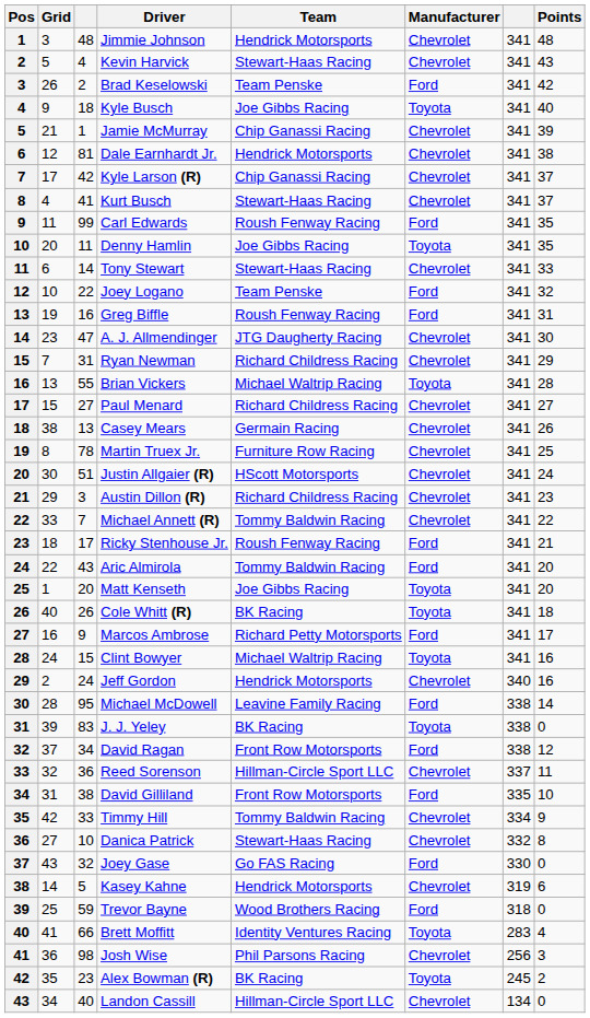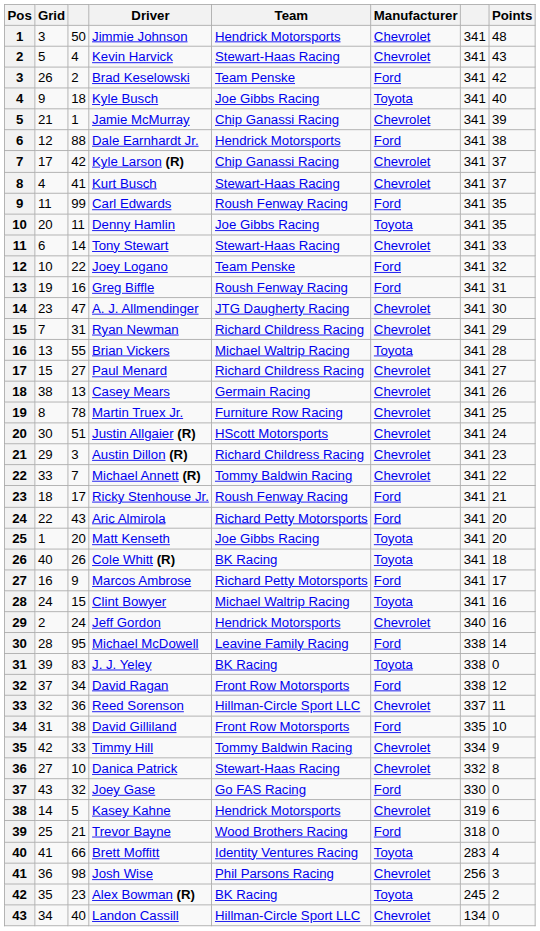 <table class="wikitable" style="font-size:95%">
 <tr>
 <th>Pos</th>
 <th>Grid</th>
 <th></th>
 <th>Driver</th>
 <th>Team</th>
 <th>Manufacturer</th>
 <th></th>
 <th>Points</th>
 </tr>
 <tr>
 <th>1</th>
 <td>3</td>
-<td>48</td>
+<td>50</td>
 <td><a href='#'>Jimmie Johnson</a></td>
 <td><a href='#'>Hendrick Motorsports</a></td>
 <td><a href='#'>Chevrolet</a></td>
 <td>341</td>
 <td>48</td>
 </tr>
 <tr>
 <th>2</th>
 <td>5</td>
 <td>4</td>
 <td><a href='#'>Kevin Harvick</a></td>
 <td><a href='#'>Stewart-Haas Racing</a></td>
 <td><a href='#'>Chevrolet</a></td>
 <td>341</td>
 <td>43</td>
 </tr>
 <tr>
 <th>3</th>
 <td>26</td>
 <td>2</td>
 <td><a href='#'>Brad Keselowski</a></td>
 <td><a href='#'>Team Penske</a></td>
 <td><a href='#'>Ford</a></td>
 <td>341</td>
 <td>42</td>
 </tr>
 <tr>
 <th>4</th>
 <td>9</td>
 <td>18</td>
 <td><a href='#'>Kyle Busch</a></td>
 <td><a href='#'>Joe Gibbs Racing</a></td>
 <td><a href='#'>Toyota</a></td>
 <td>341</td>
 <td>40</td>
 </tr>
 <tr>
 <th>5</th>
 <td>21</td>
 <td>1</td>
 <td><a href='#'>Jamie McMurray</a></td>
 <td><a href='#'>Chip Ganassi Racing</a></td>
 <td><a href='#'>Chevrolet</a></td>
 <td>341</td>
 <td>39</td>
 </tr>
 <tr>
 <th>6</th>
 <td>12</td>
-<td>81</td>
+<td>88</td>
 <td><a href='#'>Dale Earnhardt Jr.</a></td>
 <td><a href='#'>Hendrick Motorsports</a></td>
-<td><a href='#'>Chevrolet</a></td>
+<td><a href='#'>Ford</a></td>
 <td>341</td>
 <td>38</td>
 </tr>
 <tr>
 <th>7</th>
 <td>17</td>
 <td>42</td>
 <td><a href='#'>Kyle Larson</a> <strong>(R)</strong></td>
 <td><a href='#'>Chip Ganassi Racing</a></td>
 <td><a href='#'>Chevrolet</a></td>
 <td>341</td>
 <td>37</td>
 </tr>
 <tr>
 <th>8</th>
 <td>4</td>
 <td>41</td>
 <td><a href='#'>Kurt Busch</a></td>
 <td><a href='#'>Stewart-Haas Racing</a></td>
 <td><a href='#'>Chevrolet</a></td>
 <td>341</td>
 <td>37</td>
 </tr>
 <tr>
 <th>9</th>
 <td>11</td>
 <td>99</td>
 <td><a href='#'>Carl Edwards</a></td>
 <td><a href='#'>Roush Fenway Racing</a></td>
 <td><a href='#'>Ford</a></td>
 <td>341</td>
 <td>35</td>
 </tr>
 <tr>
 <th>10</th>
 <td>20</td>
 <td>11</td>
 <td><a href='#'>Denny Hamlin</a></td>
 <td><a href='#'>Joe Gibbs Racing</a></td>
 <td><a href='#'>Toyota</a></td>
 <td>341</td>
 <td>35</td>
 </tr>
 <tr>
 <th>11</th>
 <td>6</td>
 <td>14</td>
 <td><a href='#'>Tony Stewart</a></td>
 <td><a href='#'>Stewart-Haas Racing</a></td>
 <td><a href='#'>Chevrolet</a></td>
 <td>341</td>
 <td>33</td>
 </tr>
 <tr>
 <th>12</th>
 <td>10</td>
 <td>22</td>
 <td><a href='#'>Joey Logano</a></td>
 <td><a href='#'>Team Penske</a></td>
 <td><a href='#'>Ford</a></td>
 <td>341</td>
 <td>32</td>
 </tr>
 <tr>
 <th>13</th>
 <td>19</td>
 <td>16</td>
 <td><a href='#'>Greg Biffle</a></td>
 <td><a href='#'>Roush Fenway Racing</a></td>
 <td><a href='#'>Ford</a></td>
 <td>341</td>
 <td>31</td>
 </tr>
 <tr>
 <th>14</th>
 <td>23</td>
 <td>47</td>
 <td><a href='#'>A. J. Allmendinger</a></td>
 <td><a href='#'>JTG Daugherty Racing</a></td>
 <td><a href='#'>Chevrolet</a></td>
 <td>341</td>
 <td>30</td>
 </tr>
 <tr>
 <th>15</th>
 <td>7</td>
 <td>31</td>
 <td><a href='#'>Ryan Newman</a></td>
 <td><a href='#'>Richard Childress Racing</a></td>
 <td><a href='#'>Chevrolet</a></td>
 <td>341</td>
 <td>29</td>
 </tr>
 <tr>
 <th>16</th>
 <td>13</td>
 <td>55</td>
 <td><a href='#'>Brian Vickers</a></td>
 <td><a href='#'>Michael Waltrip Racing</a></td>
 <td><a href='#'>Toyota</a></td>
 <td>341</td>
 <td>28</td>
 </tr>
 <tr>
 <th>17</th>
 <td>15</td>
 <td>27</td>
 <td><a href='#'>Paul Menard</a></td>
 <td><a href='#'>Richard Childress Racing</a></td>
 <td><a href='#'>Chevrolet</a></td>
 <td>341</td>
 <td>27</td>
 </tr>
 <tr>
 <th>18</th>
 <td>38</td>
 <td>13</td>
 <td><a href='#'>Casey Mears</a></td>
 <td><a href='#'>Germain Racing</a></td>
 <td><a href='#'>Chevrolet</a></td>
 <td>341</td>
 <td>26</td>
 </tr>
 <tr>
 <th>19</th>
 <td>8</td>
 <td>78</td>
 <td><a href='#'>Martin Truex Jr.</a></td>
 <td><a href='#'>Furniture Row Racing</a></td>
 <td><a href='#'>Chevrolet</a></td>
 <td>341</td>
 <td>25</td>
 </tr>
 <tr>
 <th>20</th>
 <td>30</td>
 <td>51</td>
 <td><a href='#'>Justin Allgaier</a> <strong>(R)</strong></td>
 <td><a href='#'>HScott Motorsports</a></td>
 <td><a href='#'>Chevrolet</a></td>
 <td>341</td>
 <td>24</td>
 </tr>
 <tr>
 <th>21</th>
 <td>29</td>
 <td>3</td>
 <td><a href='#'>Austin Dillon</a> <strong>(R)</strong></td>
 <td><a href='#'>Richard Childress Racing</a></td>
 <td><a href='#'>Chevrolet</a></td>
 <td>341</td>
 <td>23</td>
 </tr>
 <tr>
 <th>22</th>
 <td>33</td>
 <td>7</td>
 <td><a href='#'>Michael Annett</a> <strong>(R)</strong></td>
 <td><a href='#'>Tommy Baldwin Racing</a></td>
 <td><a href='#'>Chevrolet</a></td>
 <td>341</td>
 <td>22</td>
 </tr>
 <tr>
 <th>23</th>
 <td>18</td>
 <td>17</td>
 <td><a href='#'>Ricky Stenhouse Jr.</a></td>
 <td><a href='#'>Roush Fenway Racing</a></td>
 <td><a href='#'>Ford</a></td>
 <td>341</td>
 <td>21</td>
 </tr>
 <tr>
 <th>24</th>
 <td>22</td>
 <td>43</td>
 <td><a href='#'>Aric Almirola</a></td>
-<td><a href='#'>Tommy Baldwin Racing</a></td>
+<td><a href='#'>Richard Petty Motorsports</a></td>
 <td><a href='#'>Ford</a></td>
 <td>341</td>
 <td>20</td>
 </tr>
 <tr>
 <th>25</th>
 <td>1</td>
 <td>20</td>
 <td><a href='#'>Matt Kenseth</a></td>
 <td><a href='#'>Joe Gibbs Racing</a></td>
 <td><a href='#'>Toyota</a></td>
 <td>341</td>
 <td>20</td>
 </tr>
 <tr>
 <th>26</th>
 <td>40</td>
 <td>26</td>
 <td><a href='#'>Cole Whitt</a> <strong>(R)</strong></td>
 <td><a href='#'>BK Racing</a></td>
 <td><a href='#'>Toyota</a></td>
 <td>341</td>
 <td>18</td>
 </tr>
 <tr>
 <th>27</th>
 <td>16</td>
 <td>9</td>
 <td><a href='#'>Marcos Ambrose</a></td>
 <td><a href='#'>Richard Petty Motorsports</a></td>
 <td><a href='#'>Ford</a></td>
 <td>341</td>
 <td>17</td>
 </tr>
 <tr>
 <th>28</th>
 <td>24</td>
 <td>15</td>
 <td><a href='#'>Clint Bowyer</a></td>
 <td><a href='#'>Michael Waltrip Racing</a></td>
 <td><a href='#'>Toyota</a></td>
 <td>341</td>
 <td>16</td>
 </tr>
 <tr>
 <th>29</th>
 <td>2</td>
 <td>24</td>
 <td><a href='#'>Jeff Gordon</a></td>
 <td><a href='#'>Hendrick Motorsports</a></td>
 <td><a href='#'>Chevrolet</a></td>
 <td>340</td>
 <td>16</td>
 </tr>
 <tr>
 <th>30</th>
 <td>28</td>
 <td>95</td>
 <td><a href='#'>Michael McDowell</a></td>
 <td><a href='#'>Leavine Family Racing</a></td>
 <td><a href='#'>Ford</a></td>
 <td>338</td>
 <td>14</td>
 </tr>
 <tr>
 <th>31</th>
 <td>39</td>
 <td>83</td>
 <td><a href='#'>J. J. Yeley</a></td>
 <td><a href='#'>BK Racing</a></td>
 <td><a href='#'>Toyota</a></td>
 <td>338</td>
 <td>0</td>
 </tr>
 <tr>
 <th>32</th>
 <td>37</td>
 <td>34</td>
 <td><a href='#'>David Ragan</a></td>
 <td><a href='#'>Front Row Motorsports</a></td>
 <td><a href='#'>Ford</a></td>
 <td>338</td>
 <td>12</td>
 </tr>
 <tr>
 <th>33</th>
 <td>32</td>
 <td>36</td>
 <td><a href='#'>Reed Sorenson</a></td>
 <td><a href='#'>Hillman-Circle Sport LLC</a></td>
 <td><a href='#'>Chevrolet</a></td>
 <td>337</td>
 <td>11</td>
 </tr>
 <tr>
 <th>34</th>
 <td>31</td>
 <td>38</td>
 <td><a href='#'>David Gilliland</a></td>
 <td><a href='#'>Front Row Motorsports</a></td>
 <td><a href='#'>Ford</a></td>
 <td>335</td>
 <td>10</td>
 </tr>
 <tr>
 <th>35</th>
 <td>42</td>
 <td>33</td>
 <td><a href='#'>Timmy Hill</a></td>
 <td><a href='#'>Tommy Baldwin Racing</a></td>
 <td><a href='#'>Chevrolet</a></td>
 <td>334</td>
 <td>9</td>
 </tr>
 <tr>
 <th>36</th>
 <td>27</td>
 <td>10</td>
 <td><a href='#'>Danica Patrick</a></td>
 <td><a href='#'>Stewart-Haas Racing</a></td>
 <td><a href='#'>Chevrolet</a></td>
 <td>332</td>
 <td>8</td>
 </tr>
 <tr>
 <th>37</th>
 <td>43</td>
 <td>32</td>
 <td><a href='#'>Joey Gase</a></td>
 <td><a href='#'>Go FAS Racing</a></td>
 <td><a href='#'>Ford</a></td>
 <td>330</td>
 <td>0</td>
 </tr>
 <tr>
 <th>38</th>
 <td>14</td>
 <td>5</td>
 <td><a href='#'>Kasey Kahne</a></td>
 <td><a href='#'>Hendrick Motorsports</a></td>
 <td><a href='#'>Chevrolet</a></td>
 <td>319</td>
 <td>6</td>
 </tr>
 <tr>
 <th>39</th>
 <td>25</td>
-<td>59</td>
+<td>21</td>
 <td><a href='#'>Trevor Bayne</a></td>
 <td><a href='#'>Wood Brothers Racing</a></td>
 <td><a href='#'>Ford</a></td>
 <td>318</td>
 <td>0</td>
 </tr>
 <tr>
 <th>40</th>
 <td>41</td>
 <td>66</td>
 <td><a href='#'>Brett Moffitt</a></td>
 <td><a href='#'>Identity Ventures Racing</a></td>
 <td><a href='#'>Toyota</a></td>
 <td>283</td>
 <td>4</td>
 </tr>
 <tr>
 <th>41</th>
 <td>36</td>
 <td>98</td>
 <td><a href='#'>Josh Wise</a></td>
 <td><a href='#'>Phil Parsons Racing</a></td>
 <td><a href='#'>Chevrolet</a></td>
 <td>256</td>
 <td>3</td>
 </tr>
 <tr>
 <th>42</th>
 <td>35</td>
 <td>23</td>
 <td><a href='#'>Alex Bowman</a> <strong>(R)</strong></td>
 <td><a href='#'>BK Racing</a></td>
 <td><a href='#'>Toyota</a></td>
 <td>245</td>
 <td>2</td>
 </tr>
 <tr>
 <th>43</th>
 <td>34</td>
 <td>40</td>
 <td><a href='#'>Landon Cassill</a></td>
 <td><a href='#'>Hillman-Circle Sport LLC</a></td>
 <td><a href='#'>Chevrolet</a></td>
 <td>134</td>
 <td>0</td>
 </tr>
 </table>
